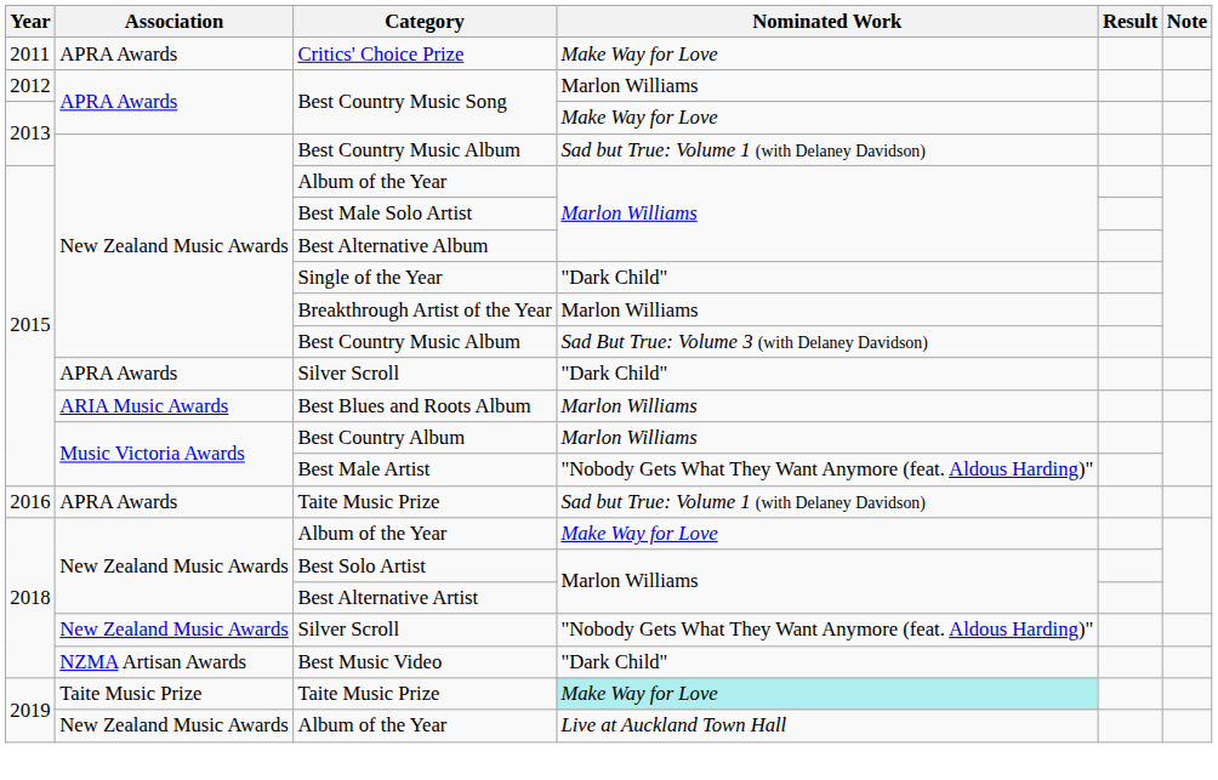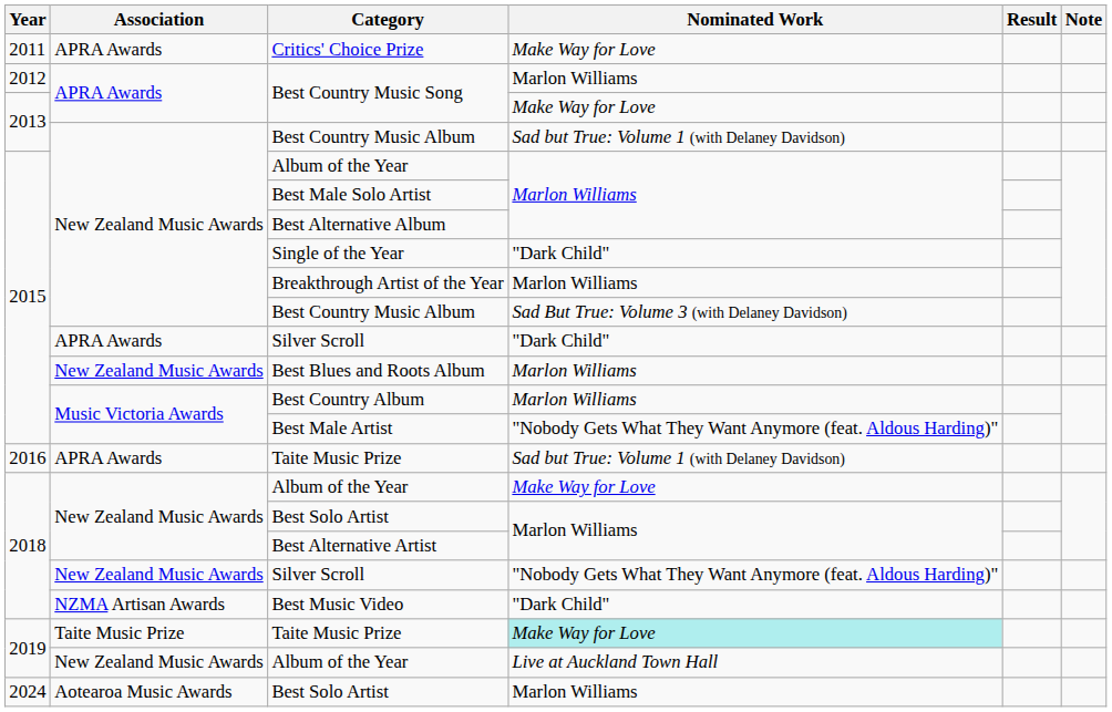 <table class="wikitable">
 <tr>
 <th>Year</th>
 <th>Association</th>
 <th>Category</th>
 <th>Nominated Work</th>
 <th>Result</th>
 <th>Note</th>
 </tr>
 <tr>
 <td>2011</td>
 <td>APRA Awards</td>
 <td><a href='#'>Critics' Choice Prize</a></td>
 <td><em>Make Way for Love</em></td>
 <td></td>
 <td></td>
 </tr>
 <tr>
 <td>2012</td>
 <td rowspan=2><a href='#'>APRA Awards</a></td>
 <td rowspan="2">Best Country Music Song</td>
 <td>Marlon Williams</td>
 <td></td>
 <td></td>
 </tr>
 <tr>
 <td rowspan=2>2013</td>
 <td><em>Make Way for Love</em></td>
 <td></td>
 <td></td>
 </tr>
 <tr>
 <td rowspan=7>New Zealand Music Awards</td>
 <td>Best Country Music Album</td>
 <td><em>Sad but True: Volume 1</em> <small>(with Delaney Davidson)</small></td>
 <td></td>
 <td></td>
 </tr>
 <tr>
 <td rowspan=10>2015</td>
 <td>Album of the Year</td>
 <td rowspan=3><em><a href='#'>Marlon Williams</a></em></td>
 <td></td>
 <td rowspan=6></td>
 </tr>
 <tr>
 <td>Best Male Solo Artist</td>
 <td></td>
 </tr>
 <tr>
 <td>Best Alternative Album</td>
 <td></td>
 </tr>
 <tr>
 <td>Single of the Year</td>
 <td>"Dark Child"</td>
 <td></td>
 </tr>
 <tr>
 <td>Breakthrough Artist of the Year</td>
 <td>Marlon Williams</td>
 <td></td>
 </tr>
 <tr>
 <td>Best Country Music Album</td>
 <td><em>Sad But True: Volume 3</em> <small>(with Delaney Davidson)</small></td>
 <td></td>
 </tr>
 <tr>
 <td>APRA Awards</td>
 <td>Silver Scroll</td>
 <td>"Dark Child"</td>
 <td></td>
 <td></td>
 </tr>
 <tr>
-<td><a href='#'>ARIA Music Awards</a></td>
+<td><a href='#'>New Zealand Music Awards</a></td>
 <td>Best Blues and Roots Album</td>
 <td><em>Marlon Williams</em></td>
 <td></td>
 <td></td>
 </tr>
 <tr>
 <td rowspan=2><a href='#'>Music Victoria Awards</a></td>
 <td>Best Country Album</td>
 <td><em>Marlon Williams</em></td>
 <td></td>
 <td rowspan=2></td>
 </tr>
 <tr>
 <td>Best Male Artist</td>
 <td>"Nobody Gets What They Want Anymore (feat. <a href='#'>Aldous Harding</a>)"</td>
 <td></td>
 </tr>
 <tr>
 <td>2016</td>
 <td>APRA Awards</td>
 <td>Taite Music Prize</td>
 <td><em>Sad but True: Volume 1</em> <small>(with Delaney Davidson)</small></td>
 <td></td>
 <td></td>
 </tr>
 <tr>
 <td rowspan=5>2018</td>
 <td rowspan=3>New Zealand Music Awards</td>
 <td>Album of the Year</td>
 <td><em><a href='#'>Make Way for Love</a></em></td>
 <td></td>
 <td rowspan=3></td>
 </tr>
 <tr>
 <td>Best Solo Artist</td>
 <td rowspan=2>Marlon Williams</td>
 <td></td>
 </tr>
 <tr>
 <td>Best Alternative Artist</td>
 <td></td>
 </tr>
 <tr>
 <td><a href='#'>New Zealand Music Awards</a></td>
 <td>Silver Scroll</td>
 <td>"Nobody Gets What They Want Anymore (feat. <a href='#'>Aldous Harding</a>)"</td>
 <td></td>
 <td></td>
 </tr>
 <tr>
 <td><a href='#'>NZMA</a> Artisan Awards</td>
 <td>Best Music Video</td>
 <td>"Dark Child"</td>
 <td></td>
 <td></td>
 </tr>
 <tr>
 <td rowspan=2>2019</td>
 <td>Taite Music Prize</td>
 <td>Taite Music Prize</td>
 <td style="background: paleturquoise;"><em>Make Way for Love</em></td>
 <td></td>
 <td></td>
 </tr>
 <tr>
 <td>New Zealand Music Awards</td>
 <td>Album of the Year</td>
 <td><em>Live at Auckland Town Hall</em></td>
 <td></td>
 <td></td>
 </tr>
+<tr>
+<td>2024</td>
+<td>Aotearoa Music Awards</td>
+<td>Best Solo Artist</td>
+<td>Marlon Williams</td>
+<td></td>
+<td></td>
+</tr>
 </table>
